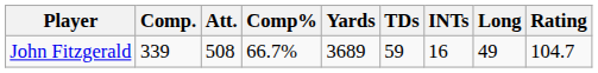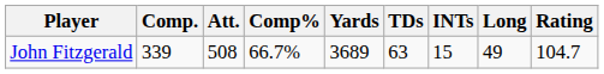 <table class="sortable wikitable">
 <tr>
 <th>Player</th>
 <th>Comp.</th>
 <th>Att.</th>
 <th>Comp%</th>
 <th>Yards</th>
 <th>TDs</th>
 <th>INTs</th>
 <th>Long</th>
 <th>Rating</th>
 </tr>
 <tr>
 <td><a href='#'>John Fitzgerald</a></td>
 <td>339</td>
 <td>508</td>
 <td>66.7%</td>
 <td>3689</td>
-<td>59</td>
-<td>16</td>
+<td>63</td>
+<td>15</td>
 <td>49</td>
 <td>104.7</td>
 </tr>
 </table>
